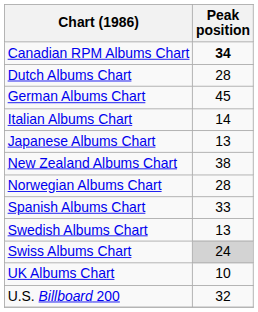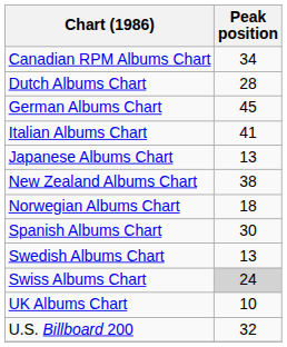 <table class="wikitable">
 <tr>
 <th align="left">Chart (1986)</th>
 <th align="center">Peak<br>position</th>
 </tr>
 <tr>
 <td align="left"><a href='#'>Canadian RPM Albums Chart</a></td>
-<td align="center"><strong>34</strong></td>
+<td align="center">34</td>
 </tr>
 <tr>
 <td align="left"><a href='#'>Dutch Albums Chart</a></td>
 <td align="center">28</td>
 </tr>
 <tr>
 <td align="left"><a href='#'>German Albums Chart</a></td>
 <td align="center">45</td>
 </tr>
 <tr>
 <td align="left"><a href='#'>Italian Albums Chart</a></td>
-<td align="center">14</td>
+<td align="center">41</td>
 </tr>
 <tr>
 <td align="left"><a href='#'>Japanese Albums Chart</a></td>
 <td align="center">13</td>
 </tr>
 <tr>
 <td align="left"><a href='#'>New Zealand Albums Chart</a></td>
 <td align="center">38</td>
 </tr>
 <tr>
 <td align="left"><a href='#'>Norwegian Albums Chart</a></td>
-<td align="center">28</td>
+<td align="center">18</td>
 </tr>
 <tr>
 <td align="left"><a href='#'>Spanish Albums Chart</a></td>
-<td align="center">33</td>
+<td align="center">30</td>
 </tr>
 <tr>
 <td align="left"><a href='#'>Swedish Albums Chart</a></td>
 <td align="center">13</td>
 </tr>
 <tr>
 <td align="left"><a href='#'>Swiss Albums Chart</a></td>
 <td align="center" style="background: lightgrey;">24</td>
 </tr>
 <tr>
 <td align="left"><a href='#'>UK Albums Chart</a></td>
 <td align="center">10</td>
 </tr>
 <tr>
 <td align="left">U.S. <a href='#'><em>Billboard</em> 200</a></td>
 <td align="center">32</td>
 </tr>
 <tr>
 </tr>
 </table>
